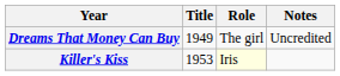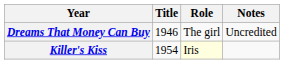 <table class="wikitable">
 <tr>
 <th scope="col">Year</th>
 <th scope="col">Title</th>
 <th scope="col">Role</th>
 <th scope="col">Notes</th>
 </tr>
 <tr>
 <th scope="row"><em><a href='#'>Dreams That Money Can Buy</a></em></th>
-<td>1949</td>
+<td>1946</td>
 <td>The girl</td>
 <td>Uncredited</td>
 </tr>
 <tr>
 <th scope="row"><em><a href='#'>Killer's Kiss</a></em></th>
-<td>1953</td>
+<td>1954</td>
 <td style="background: lightyellow;">Iris</td>
 <td></td>
 </tr>
 </table>
